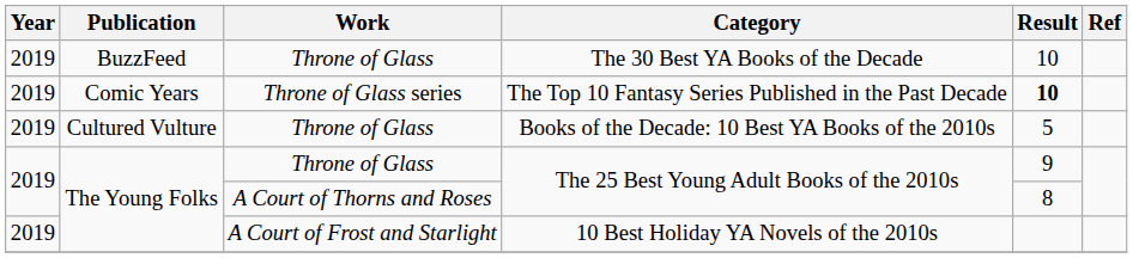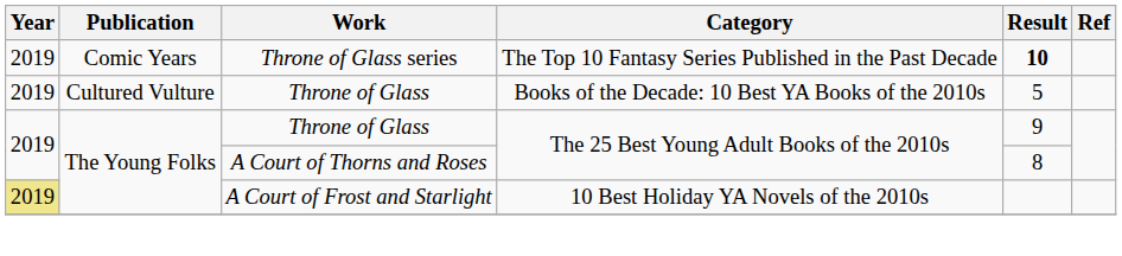 <table class="wikitable sortable" style="text-align:center;">
 <tr>
 <th>Year</th>
 <th>Publication</th>
 <th>Work</th>
 <th>Category</th>
 <th>Result</th>
 <th>Ref</th>
-</tr>
-<tr>
-<td>2019</td>
-<td>BuzzFeed</td>
-<td><em>Throne of Glass</em></td>
-<td>The 30 Best YA Books of the Decade</td>
-<td>10</td>
-<td></td>
 </tr>
 <tr>
 <td>2019</td>
 <td>Comic Years</td>
 <td><em>Throne of Glass</em> series</td>
 <td>The Top 10 Fantasy Series Published in the Past Decade</td>
 <td><strong>10</strong></td>
 <td></td>
 </tr>
 <tr>
 <td>2019</td>
 <td>Cultured Vulture</td>
 <td><em>Throne of Glass</em></td>
 <td>Books of the Decade: 10 Best YA Books of the 2010s</td>
 <td>5</td>
 <td></td>
 </tr>
 <tr>
 <td rowspan = "2">2019</td>
 <td rowspan = "3">The Young Folks</td>
 <td><em>Throne of Glass</em></td>
 <td rowspan = "2">The 25 Best Young Adult Books of the 2010s</td>
 <td>9</td>
 <td rowspan = "2"></td>
 </tr>
 <tr>
 <td><em>A Court of Thorns and Roses</em></td>
 <td>8</td>
 </tr>
 <tr>
-<td>2019</td>
+<td style="background: khaki;">2019</td>
 <td><em>A Court of Frost and Starlight </em></td>
 <td>10 Best Holiday YA Novels of the 2010s</td>
 <td></td>
 <td></td>
 </tr>
 <tr>
 </tr>
 </table>
